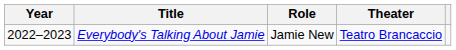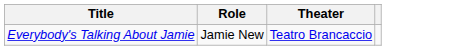 <table class="wikitable plainrowheaders sortable">
 <tr>
-<th>Year</th>
 <th>Title</th>
 <th>Role</th>
 <th>Theater</th>
 <th class="unsortable"></th>
 </tr>
 <tr>
-<td>2022–2023</td>
 <td><em><a href='#'>Everybody's Talking About Jamie</a></em></td>
 <td>Jamie New</td>
 <td><a href='#'>Teatro Brancaccio</a></td>
 <td></td>
 </tr>
 </table>
